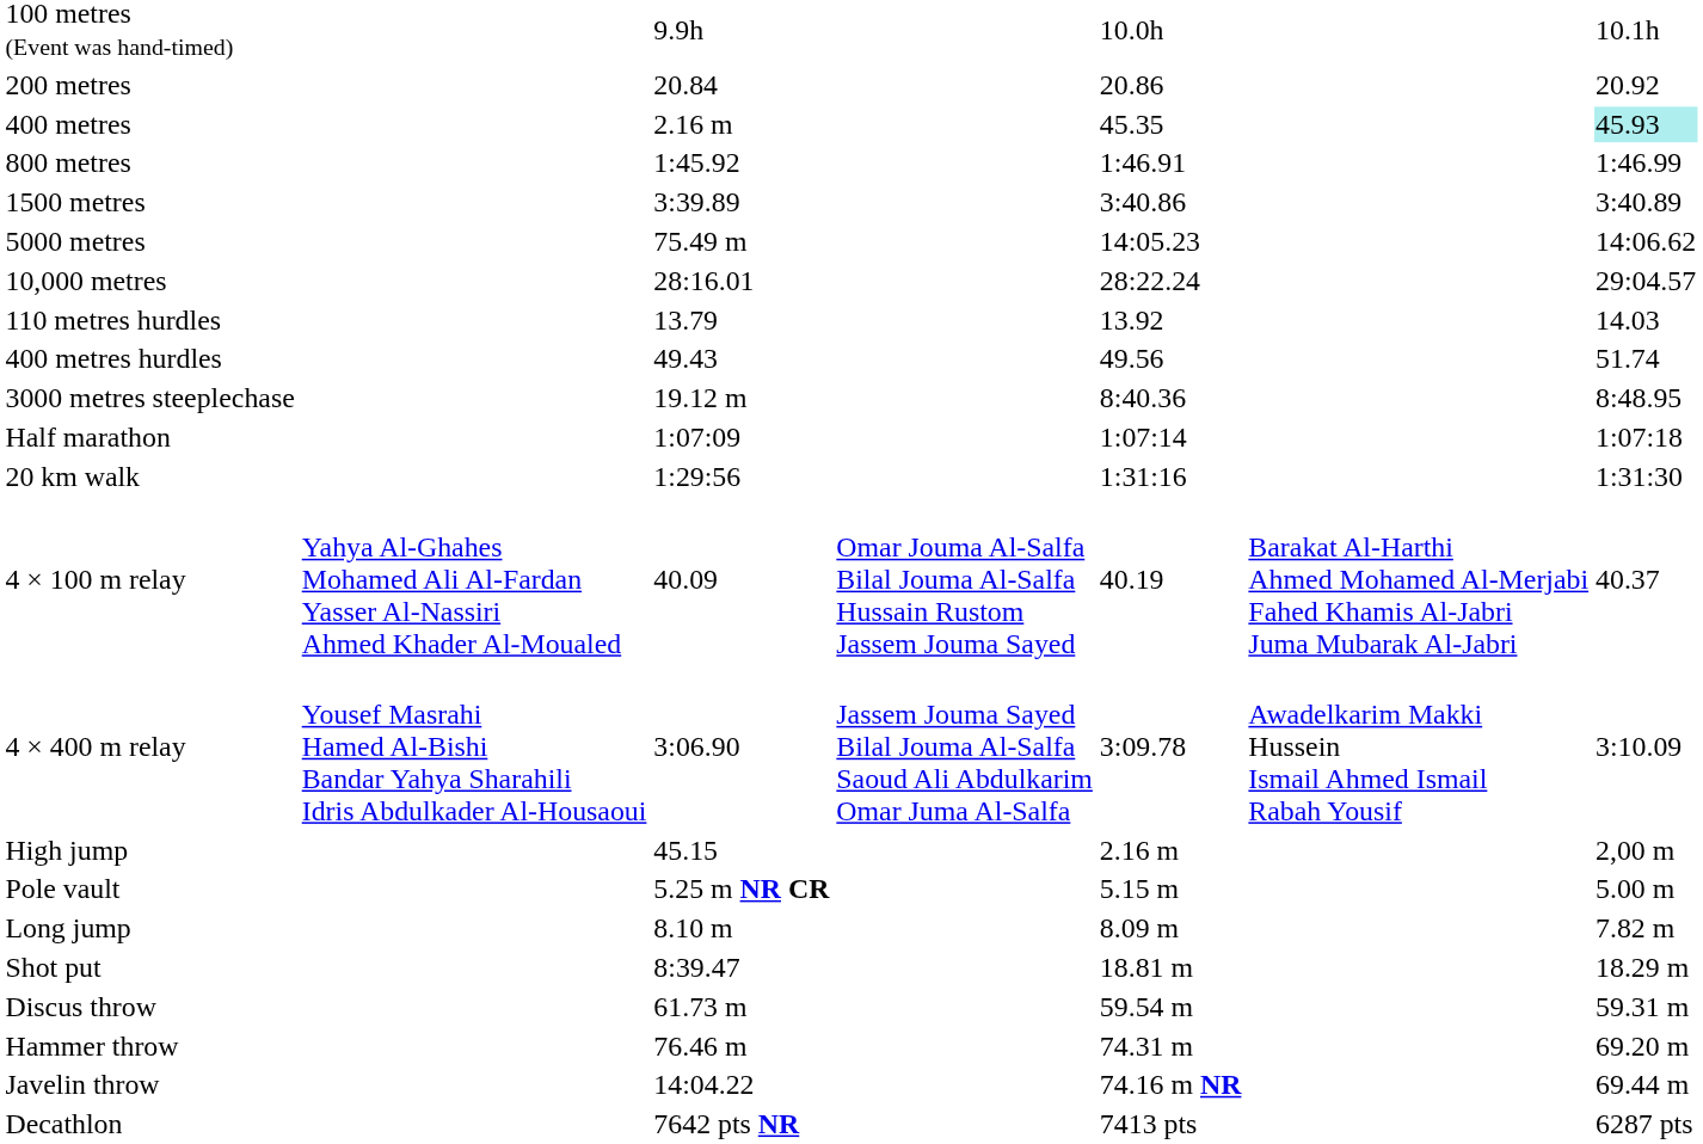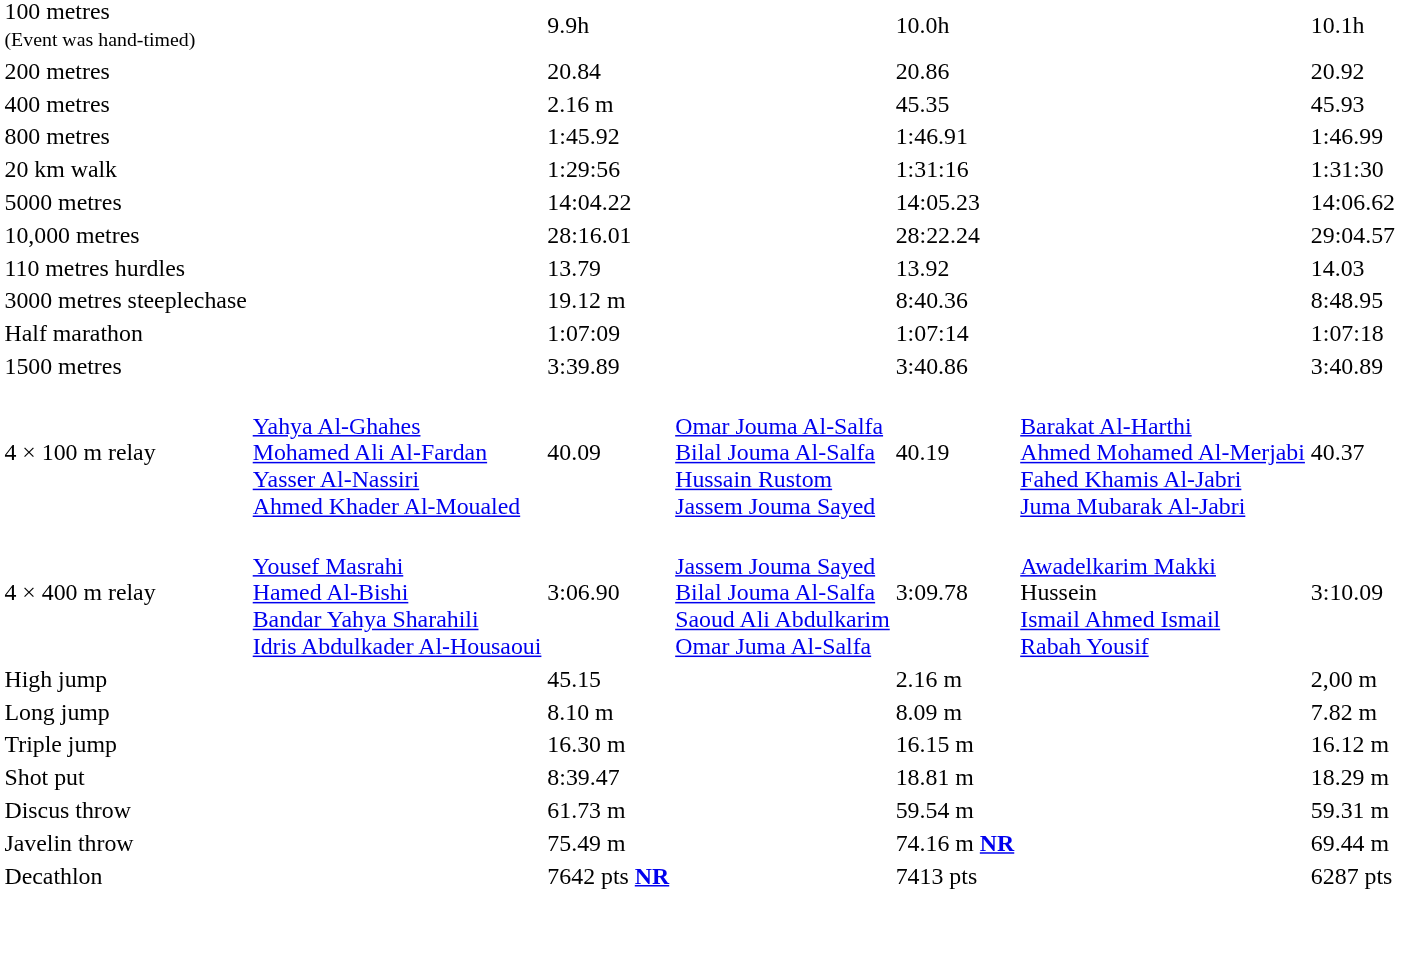 <table>
 <tr>
 <td>100 metres<br><small>(Event was hand-timed)</small></td>
 <td></td>
 <td>9.9h</td>
 <td></td>
 <td>10.0h</td>
 <td></td>
 <td>10.1h</td>
 </tr>
 <tr>
 <td>200 metres</td>
 <td></td>
 <td>20.84</td>
 <td></td>
 <td>20.86</td>
 <td></td>
 <td>20.92</td>
 </tr>
 <tr>
 <td>400 metres</td>
 <td></td>
 <td>2.16 m</td>
 <td></td>
 <td>45.35</td>
 <td></td>
-<td style="background: paleturquoise;">45.93</td>
+<td>45.93</td>
 </tr>
 <tr>
 <td>800 metres</td>
 <td></td>
 <td>1:45.92</td>
 <td></td>
 <td>1:46.91</td>
 <td></td>
 <td>1:46.99</td>
 </tr>
 <tr>
-<td>1500 metres</td>
+<td>20 km walk</td>
 <td></td>
-<td>3:39.89</td>
+<td>1:29:56</td>
 <td></td>
-<td>3:40.86</td>
+<td>1:31:16</td>
 <td></td>
-<td>3:40.89</td>
+<td>1:31:30</td>
 </tr>
 <tr>
 <td>5000 metres</td>
 <td></td>
-<td>75.49 m</td>
+<td>14:04.22</td>
 <td></td>
 <td>14:05.23</td>
 <td></td>
 <td>14:06.62</td>
 </tr>
 <tr>
 <td>10,000 metres</td>
 <td></td>
 <td>28:16.01</td>
 <td></td>
 <td>28:22.24</td>
 <td></td>
 <td>29:04.57</td>
 </tr>
 <tr>
 <td>110 metres hurdles</td>
 <td></td>
 <td>13.79</td>
 <td></td>
 <td>13.92</td>
 <td></td>
 <td>14.03</td>
 </tr>
 <tr>
-<td>400 metres hurdles</td>
-<td></td>
-<td>49.43</td>
-<td></td>
-<td>49.56</td>
-<td></td>
-<td>51.74</td>
-</tr>
-<tr>
 <td>3000 metres steeplechase</td>
 <td></td>
 <td>19.12 m</td>
 <td></td>
 <td>8:40.36</td>
 <td></td>
 <td>8:48.95</td>
 </tr>
 <tr>
 <td>Half marathon</td>
 <td></td>
 <td>1:07:09</td>
 <td></td>
 <td>1:07:14</td>
 <td></td>
 <td>1:07:18</td>
 </tr>
 <tr>
-<td>20 km walk</td>
+<td>1500 metres</td>
 <td></td>
-<td>1:29:56</td>
+<td>3:39.89</td>
 <td></td>
-<td>1:31:16</td>
+<td>3:40.86</td>
 <td></td>
-<td>1:31:30</td>
+<td>3:40.89</td>
 </tr>
 <tr>
 <td>4 × 100 m relay</td>
 <td><br><a href='#'>Yahya Al-Ghahes</a><br><a href='#'>Mohamed Ali Al-Fardan</a><br><a href='#'>Yasser Al-Nassiri</a><br><a href='#'>Ahmed Khader Al-Moualed</a></td>
 <td>40.09</td>
 <td><br><a href='#'>Omar Jouma Al-Salfa</a><br><a href='#'>Bilal Jouma Al-Salfa</a><br><a href='#'>Hussain Rustom</a><br><a href='#'>Jassem Jouma Sayed</a></td>
 <td>40.19</td>
 <td><br><a href='#'>Barakat Al-Harthi</a><br><a href='#'>Ahmed Mohamed Al-Merjabi</a><br><a href='#'>Fahed Khamis Al-Jabri</a><br><a href='#'>Juma Mubarak Al-Jabri</a></td>
 <td>40.37</td>
 </tr>
 <tr>
 <td>4 × 400 m relay</td>
 <td><br><a href='#'>Yousef Masrahi</a><br><a href='#'>Hamed Al-Bishi</a><br><a href='#'>Bandar Yahya Sharahili</a><br><a href='#'>Idris Abdulkader Al-Housaoui</a></td>
 <td>3:06.90</td>
 <td><br><a href='#'>Jassem Jouma Sayed</a><br><a href='#'>Bilal Jouma Al-Salfa</a><br><a href='#'>Saoud Ali Abdulkarim</a><br><a href='#'>Omar Juma Al-Salfa</a></td>
 <td>3:09.78</td>
 <td><br><a href='#'>Awadelkarim Makki</a><br>Hussein<br><a href='#'>Ismail Ahmed Ismail</a><br><a href='#'>Rabah Yousif</a></td>
 <td>3:10.09</td>
 </tr>
 <tr>
 <td>High jump</td>
 <td></td>
 <td>45.15</td>
 <td></td>
 <td>2.16 m</td>
 <td></td>
 <td>2,00 m</td>
 </tr>
 <tr>
-<td>Pole vault</td>
-<td></td>
-<td>5.25 m <strong><a href='#'>NR</a> CR</strong></td>
-<td></td>
-<td>5.15 m</td>
-<td></td>
-<td>5.00 m</td>
-</tr>
-<tr>
 <td>Long jump</td>
 <td></td>
 <td>8.10 m</td>
 <td></td>
 <td>8.09 m</td>
 <td></td>
 <td>7.82 m</td>
+</tr>
+<tr>
+<td>Triple jump</td>
+<td></td>
+<td>16.30 m</td>
+<td></td>
+<td>16.15 m</td>
+<td></td>
+<td>16.12 m</td>
 </tr>
 <tr>
 <td>Shot put</td>
 <td></td>
 <td>8:39.47</td>
 <td></td>
 <td>18.81 m</td>
 <td></td>
 <td>18.29 m</td>
 </tr>
 <tr>
 <td>Discus throw</td>
 <td></td>
 <td>61.73 m</td>
 <td></td>
 <td>59.54 m</td>
 <td></td>
 <td>59.31 m</td>
 </tr>
 <tr>
-<td>Hammer throw</td>
-<td></td>
-<td>76.46 m</td>
-<td></td>
-<td>74.31 m</td>
-<td></td>
-<td>69.20 m</td>
-</tr>
-<tr>
 <td>Javelin throw</td>
 <td></td>
-<td>14:04.22</td>
+<td>75.49 m</td>
 <td></td>
 <td>74.16 m <strong><a href='#'>NR</a></strong></td>
 <td></td>
 <td>69.44 m</td>
 </tr>
 <tr>
 <td>Decathlon</td>
 <td></td>
 <td>7642 pts <strong><a href='#'>NR</a></strong></td>
 <td></td>
 <td>7413 pts</td>
 <td></td>
 <td>6287 pts</td>
 </tr>
 </table>
